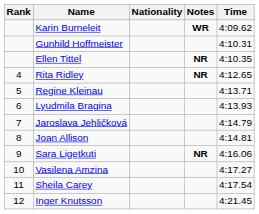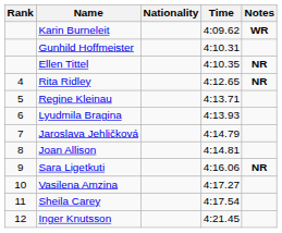 <table class="wikitable sortable" style="text-align:center">
 <tr>
 <th>Rank</th>
 <th>Name</th>
 <th>Nationality</th>
+<th>Time</th>
 <th>Notes</th>
-<th>Time</th>
 </tr>
 <tr>
 <td></td>
 <td align=left><a href='#'>Karin Burneleit</a></td>
 <td align=left></td>
+<td>4:09.62</td>
 <td><strong>WR</strong></td>
-<td>4:09.62</td>
 </tr>
 <tr>
 <td></td>
 <td align=left><a href='#'>Gunhild Hoffmeister</a></td>
 <td align=left></td>
+<td>4:10.31</td>
 <td></td>
-<td>4:10.31</td>
 </tr>
 <tr>
 <td></td>
 <td align=left><a href='#'>Ellen Tittel</a></td>
 <td align=left></td>
+<td>4:10.35</td>
 <td><strong>NR</strong></td>
-<td>4:10.35</td>
 </tr>
 <tr>
 <td>4</td>
 <td align=left><a href='#'>Rita Ridley</a></td>
 <td align=left></td>
+<td>4:12.65</td>
 <td><strong>NR</strong></td>
-<td>4:12.65</td>
 </tr>
 <tr>
 <td>5</td>
 <td align=left><a href='#'>Regine Kleinau</a></td>
 <td align=left></td>
+<td>4:13.71</td>
 <td></td>
-<td>4:13.71</td>
 </tr>
 <tr>
 <td>6</td>
 <td align=left><a href='#'>Lyudmila Bragina</a></td>
 <td align=left></td>
+<td>4:13.93</td>
 <td></td>
-<td>4:13.93</td>
 </tr>
 <tr>
 <td>7</td>
 <td align=left><a href='#'>Jaroslava Jehličková</a></td>
 <td align=left></td>
+<td>4:14.79</td>
 <td></td>
-<td>4:14.79</td>
 </tr>
 <tr>
 <td>8</td>
 <td align=left><a href='#'>Joan Allison</a></td>
 <td align=left></td>
+<td>4:14.81</td>
 <td></td>
-<td>4:14.81</td>
 </tr>
 <tr>
 <td>9</td>
 <td align=left><a href='#'>Sara Ligetkuti</a></td>
 <td align=left></td>
+<td>4:16.06</td>
 <td><strong>NR</strong></td>
-<td>4:16.06</td>
 </tr>
 <tr>
 <td>10</td>
 <td align=left><a href='#'>Vasilena Amzina</a></td>
 <td align=left></td>
+<td>4:17.27</td>
 <td></td>
-<td>4:17.27</td>
 </tr>
 <tr>
 <td>11</td>
 <td align=left><a href='#'>Sheila Carey</a></td>
 <td align=left></td>
+<td>4:17.54</td>
 <td></td>
-<td>4:17.54</td>
 </tr>
 <tr>
 <td>12</td>
 <td align=left><a href='#'>Inger Knutsson</a></td>
 <td align=left></td>
+<td>4:21.45</td>
 <td></td>
-<td>4:21.45</td>
 </tr>
 </table>
